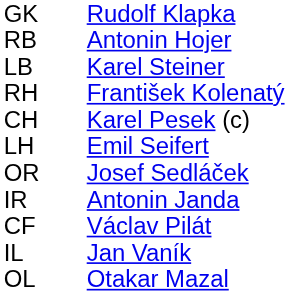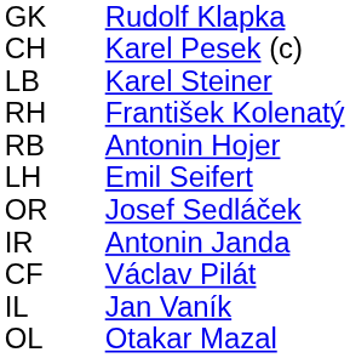 <table style="font-size:90%;margin-left:auto; margin-right:auto;" cellspacing="0" cellpadding="0">
 <tr>
 <th width="25"></th>
 <th width="25"></th>
 </tr>
 <tr>
 <td>GK</td>
 <td></td>
 <td><a href='#'>Rudolf Klapka</a></td>
 </tr>
 <tr>
-<td>RB</td>
+<td>CH</td>
 <td></td>
-<td><a href='#'>Antonin Hojer</a></td>
+<td><a href='#'>Karel Pesek</a> (c)</td>
 </tr>
 <tr>
 <td>LB</td>
 <td></td>
 <td><a href='#'>Karel Steiner</a></td>
 </tr>
 <tr>
 <td>RH</td>
 <td></td>
 <td><a href='#'>František Kolenatý</a></td>
 </tr>
 <tr>
-<td>CH</td>
+<td>RB</td>
 <td></td>
-<td><a href='#'>Karel Pesek</a> (c)</td>
+<td><a href='#'>Antonin Hojer</a></td>
 </tr>
 <tr>
 <td>LH</td>
 <td></td>
 <td><a href='#'>Emil Seifert</a></td>
 </tr>
 <tr>
 <td>OR</td>
 <td></td>
 <td><a href='#'>Josef Sedláček</a></td>
 </tr>
 <tr>
 <td>IR</td>
 <td></td>
 <td><a href='#'>Antonin Janda</a></td>
 </tr>
 <tr>
 <td>CF</td>
 <td></td>
 <td><a href='#'>Václav Pilát</a></td>
 </tr>
 <tr>
 <td>IL</td>
 <td></td>
 <td><a href='#'>Jan Vaník</a></td>
 </tr>
 <tr>
 <td>OL</td>
 <td></td>
 <td><a href='#'>Otakar Mazal</a></td>
 </tr>
 <tr>
 </tr>
 </table>
